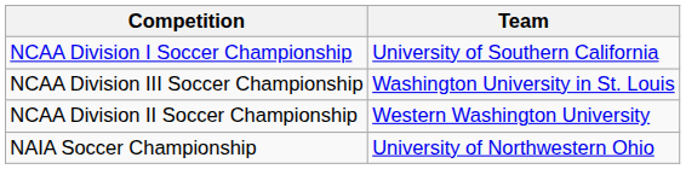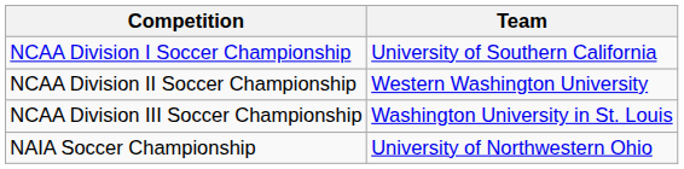 <table class="wikitable">
 <tr>
 <th>Competition</th>
 <th>Team</th>
 </tr>
 <tr>
 <td><a href='#'>NCAA Division I Soccer Championship</a></td>
 <td><a href='#'>University of Southern California</a></td>
 </tr>
 <tr>
+<td>NCAA Division II Soccer Championship</td>
+<td><a href='#'>Western Washington University</a></td>
+</tr>
+<tr>
 <td>NCAA Division III Soccer Championship</td>
 <td><a href='#'>Washington University in St. Louis</a></td>
-</tr>
-<tr>
-<td>NCAA Division II Soccer Championship</td>
-<td><a href='#'>Western Washington University</a></td>
 </tr>
 <tr>
 <td>NAIA Soccer Championship</td>
 <td><a href='#'>University of Northwestern Ohio</a></td>
 </tr>
 </table>
